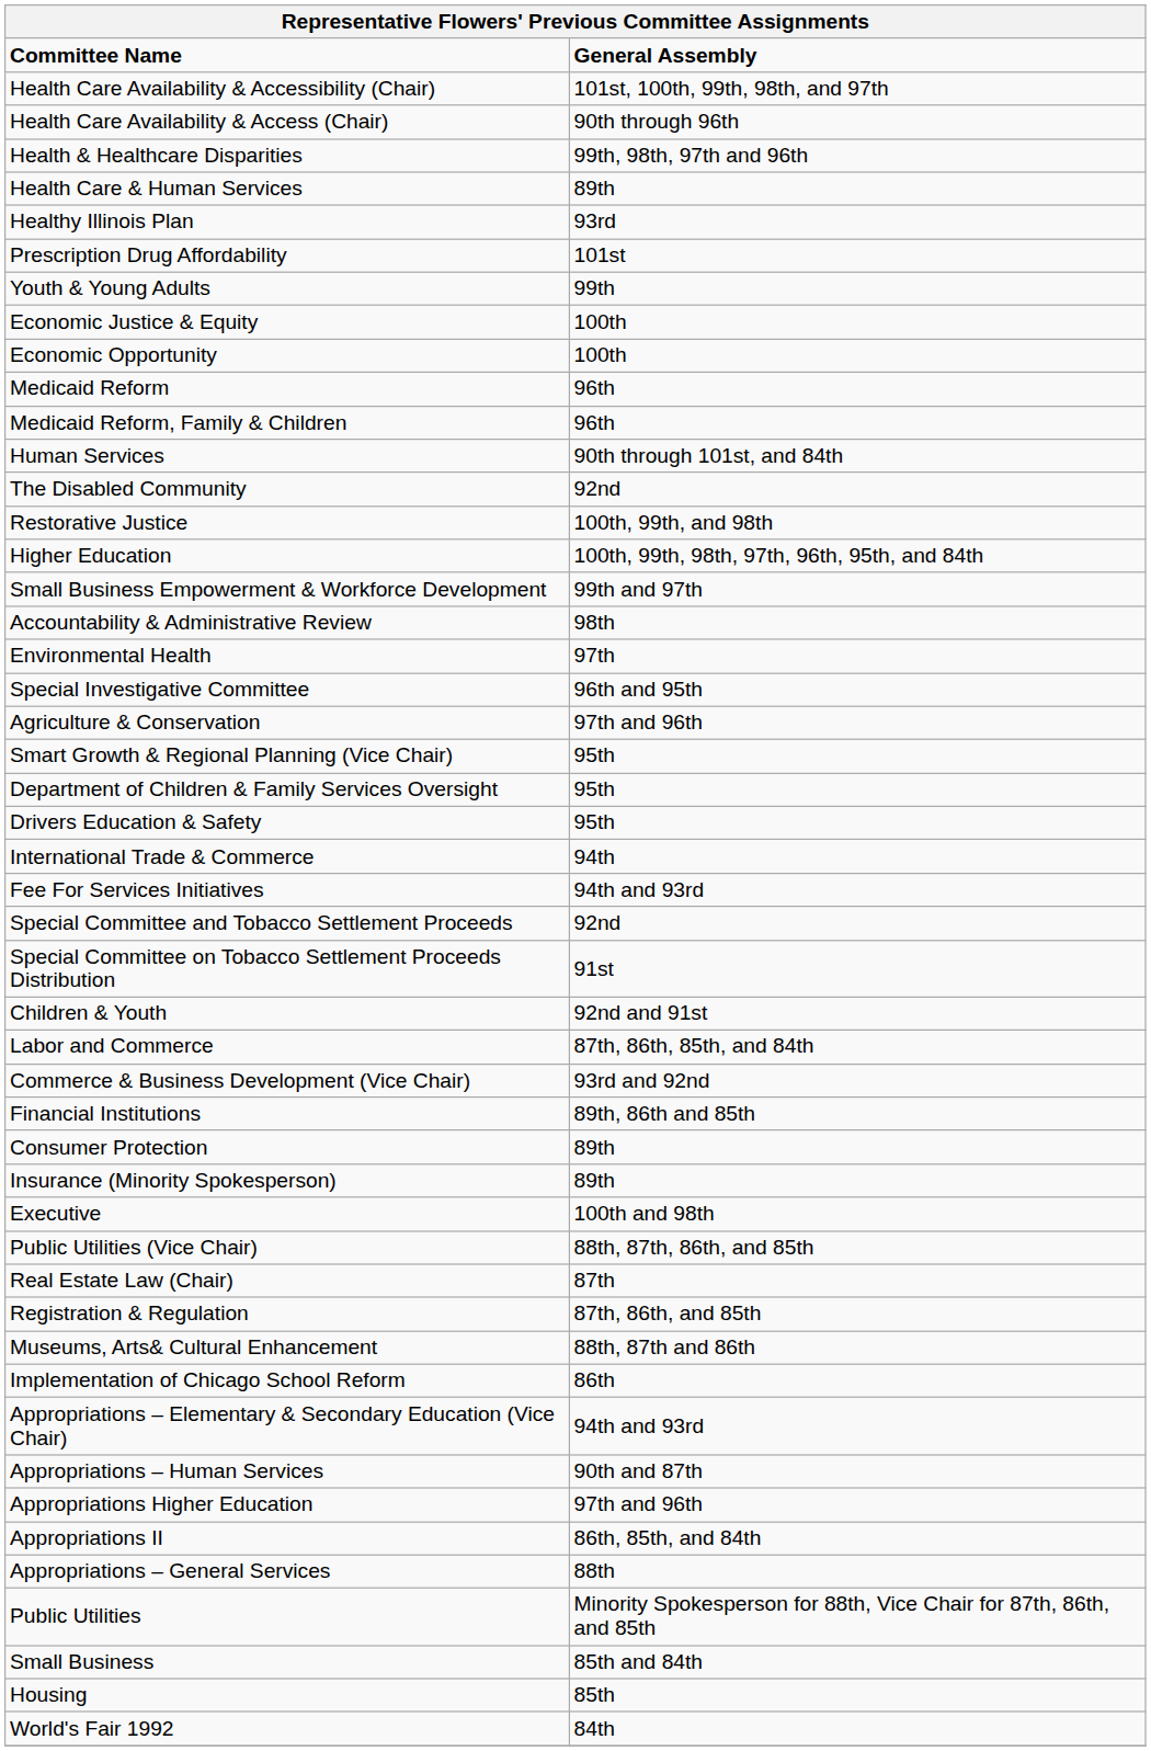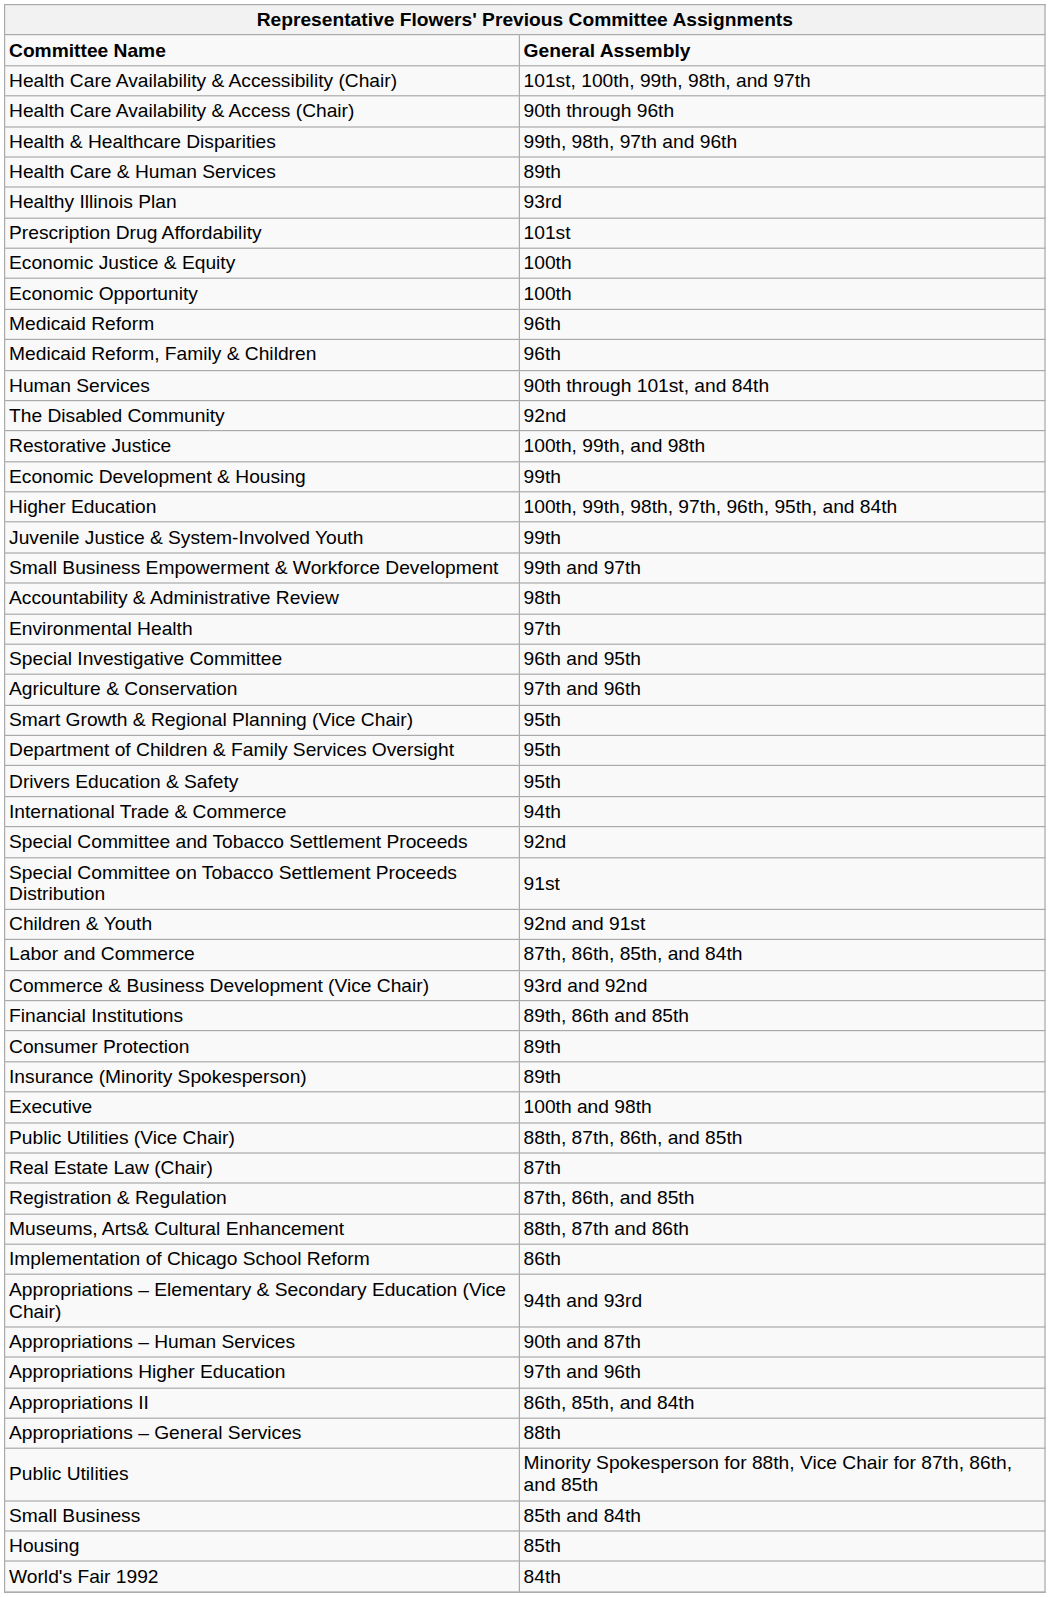 <table role="presentation" class="wikitable mw-collapsible mw-collapsed">
 <tr>
 <th colspan="2" style="width:600px"><strong>Representative Flowers' Previous Committee Assignments</strong></th>
 </tr>
 <tr>
 <td><strong>Committee Name</strong></td>
 <td><strong>General Assembly</strong></td>
 </tr>
 <tr>
 <td>Health Care Availability & Accessibility (Chair)</td>
 <td>101st, 100th, 99th, 98th, and 97th</td>
 </tr>
 <tr>
 <td>Health Care Availability & Access (Chair)</td>
 <td>90th through 96th</td>
 </tr>
 <tr>
 <td>Health & Healthcare Disparities</td>
 <td>99th, 98th, 97th and 96th</td>
 </tr>
 <tr>
 <td>Health Care & Human Services</td>
 <td>89th</td>
 </tr>
 <tr>
 <td>Healthy Illinois Plan</td>
 <td>93rd</td>
 </tr>
 <tr>
 <td>Prescription Drug Affordability</td>
 <td>101st</td>
 </tr>
 <tr>
-<td>Youth & Young Adults</td>
-<td>99th</td>
-</tr>
-<tr>
 <td>Economic Justice & Equity</td>
 <td>100th</td>
 </tr>
 <tr>
 <td>Economic Opportunity</td>
 <td>100th</td>
 </tr>
 <tr>
 <td>Medicaid Reform</td>
 <td>96th</td>
 </tr>
 <tr>
 <td>Medicaid Reform, Family & Children</td>
 <td>96th</td>
 </tr>
 <tr>
 <td>Human Services</td>
 <td>90th through 101st, and 84th</td>
 </tr>
 <tr>
 <td>The Disabled Community</td>
 <td>92nd</td>
 </tr>
 <tr>
 <td>Restorative Justice</td>
 <td>100th, 99th, and 98th</td>
 </tr>
 <tr>
+<td>Economic Development & Housing</td>
+<td>99th</td>
+</tr>
+<tr>
 <td>Higher Education</td>
 <td>100th, 99th, 98th, 97th, 96th, 95th, and 84th</td>
+</tr>
+<tr>
+<td>Juvenile Justice & System-Involved Youth</td>
+<td>99th</td>
 </tr>
 <tr>
 <td>Small Business Empowerment & Workforce Development</td>
 <td>99th and 97th</td>
 </tr>
 <tr>
 <td>Accountability & Administrative Review</td>
 <td>98th</td>
 </tr>
 <tr>
 <td>Environmental Health</td>
 <td>97th</td>
 </tr>
 <tr>
 <td>Special Investigative Committee</td>
 <td>96th and 95th</td>
 </tr>
 <tr>
 <td>Agriculture & Conservation</td>
 <td>97th and 96th</td>
 </tr>
 <tr>
 <td>Smart Growth & Regional Planning (Vice Chair)</td>
 <td>95th</td>
 </tr>
 <tr>
 <td>Department of Children & Family Services Oversight</td>
 <td>95th</td>
 </tr>
 <tr>
 <td>Drivers Education & Safety</td>
 <td>95th</td>
 </tr>
 <tr>
 <td>International Trade & Commerce</td>
 <td>94th</td>
-</tr>
-<tr>
-<td>Fee For Services Initiatives</td>
-<td>94th and 93rd</td>
 </tr>
 <tr>
 <td>Special Committee and Tobacco Settlement Proceeds</td>
 <td>92nd</td>
 </tr>
 <tr>
 <td>Special Committee on Tobacco Settlement Proceeds Distribution</td>
 <td>91st</td>
 </tr>
 <tr>
 <td>Children & Youth</td>
 <td>92nd and 91st</td>
 </tr>
 <tr>
 <td>Labor and Commerce</td>
 <td>87th, 86th, 85th, and 84th</td>
 </tr>
 <tr>
 <td>Commerce & Business Development (Vice Chair)</td>
 <td>93rd and 92nd</td>
 </tr>
 <tr>
 <td>Financial Institutions</td>
 <td>89th, 86th and 85th</td>
 </tr>
 <tr>
 <td>Consumer Protection</td>
 <td>89th</td>
 </tr>
 <tr>
 <td>Insurance (Minority Spokesperson)</td>
 <td>89th</td>
 </tr>
 <tr>
 <td>Executive</td>
 <td>100th and 98th</td>
 </tr>
 <tr>
 <td>Public Utilities (Vice Chair)</td>
 <td>88th, 87th,  86th, and 85th</td>
 </tr>
 <tr>
 <td>Real Estate Law (Chair)</td>
 <td>87th</td>
 </tr>
 <tr>
 <td>Registration & Regulation</td>
 <td>87th, 86th, and 85th</td>
 </tr>
 <tr>
 <td>Museums, Arts& Cultural Enhancement</td>
 <td>88th, 87th and 86th</td>
 </tr>
 <tr>
 <td>Implementation of Chicago School Reform</td>
 <td>86th</td>
 </tr>
 <tr>
 <td>Appropriations – Elementary & Secondary Education (Vice Chair)</td>
 <td>94th and 93rd</td>
 </tr>
 <tr>
 <td>Appropriations – Human Services</td>
 <td>90th and 87th</td>
 </tr>
 <tr>
 <td>Appropriations Higher Education</td>
 <td>97th and 96th</td>
 </tr>
 <tr>
 <td>Appropriations II</td>
 <td>86th, 85th, and 84th</td>
 </tr>
 <tr>
 <td>Appropriations – General Services</td>
 <td>88th</td>
 </tr>
 <tr>
 <td>Public Utilities</td>
 <td>Minority Spokesperson for 88th, Vice Chair for 87th, 86th, and 85th</td>
 </tr>
 <tr>
 <td>Small Business</td>
 <td>85th and 84th</td>
 </tr>
 <tr>
 <td>Housing</td>
 <td>85th</td>
 </tr>
 <tr>
 <td>World's Fair 1992</td>
 <td>84th</td>
 </tr>
 <tr>
 </tr>
 </table>
